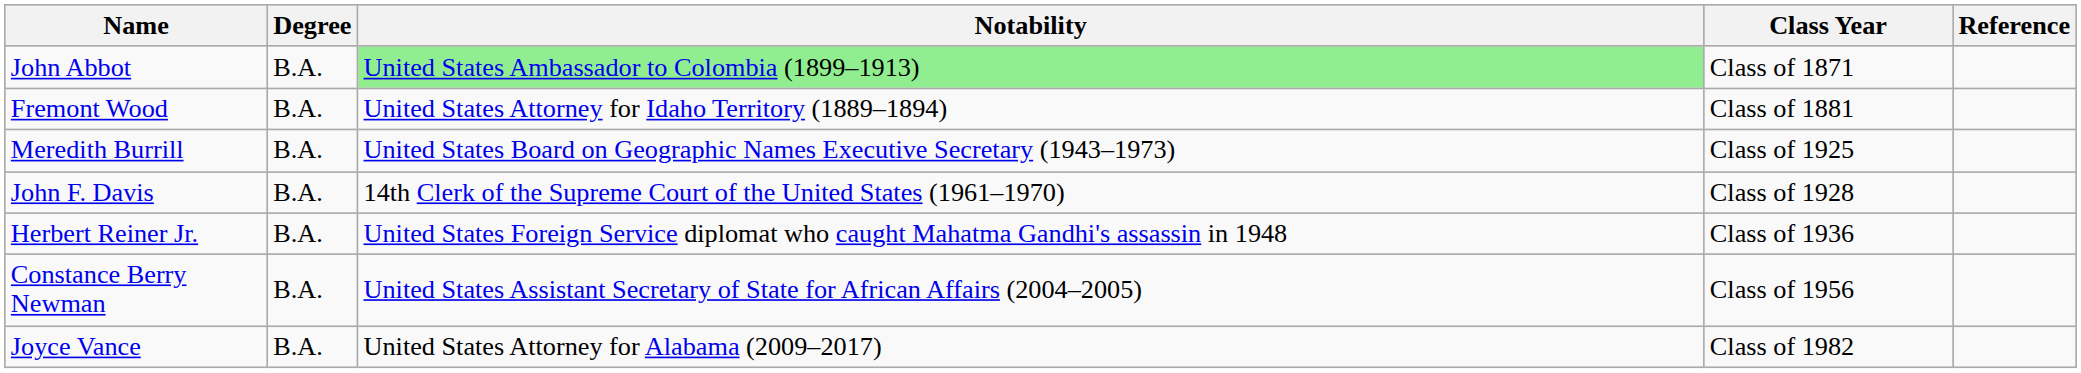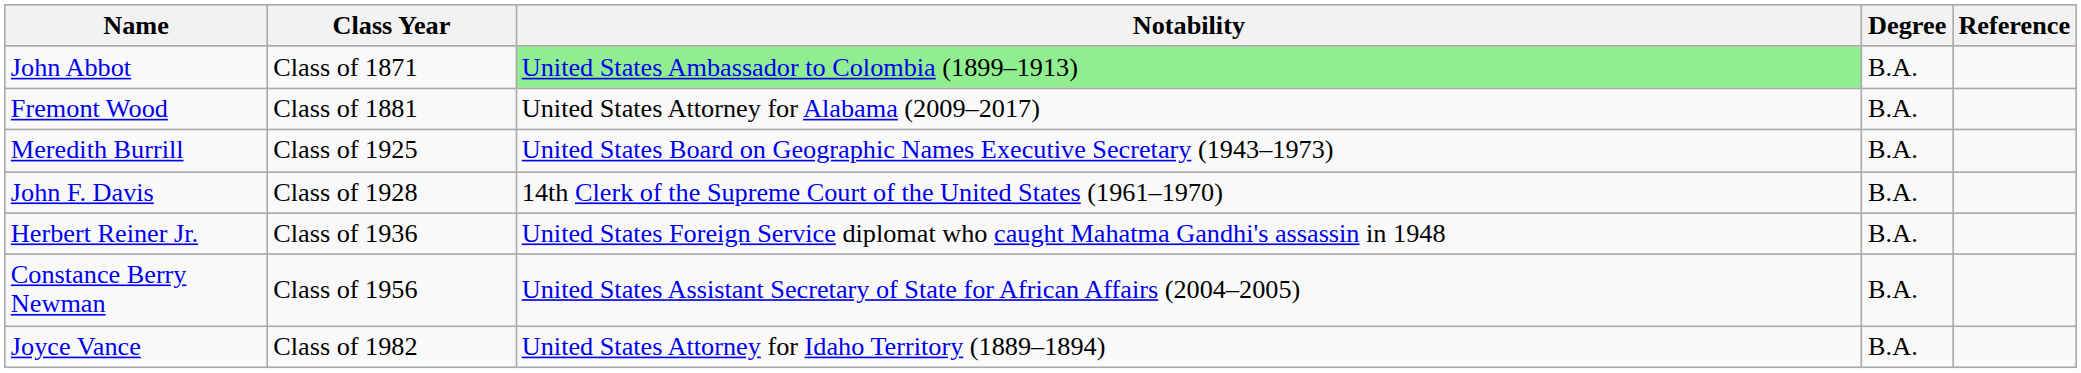 <table class="wikitable" style="width:100%">
 <tr>
 <th style="width:*;">Name</th>
+<th style="width:12%;">Class Year</th>
+<th class="unsortable" style="width:65%;">Notability</th>
 <th>Degree</th>
-<th class="unsortable" style="width:65%;">Notability</th>
-<th style="width:12%;">Class Year</th>
 <th>Reference</th>
 </tr>
 <tr>
 <td><a href='#'>John Abbot</a></td>
+<td>Class of 1871</td>
+<td style="background: lightgreen;"><a href='#'>United States Ambassador to Colombia</a> (1899–1913)</td>
 <td>B.A.</td>
-<td style="background: lightgreen;"><a href='#'>United States Ambassador to Colombia</a> (1899–1913)</td>
-<td>Class of 1871</td>
 <td></td>
 </tr>
 <tr>
 <td><a href='#'>Fremont Wood</a></td>
+<td>Class of 1881</td>
+<td>United States Attorney for <a href='#'>Alabama</a> (2009–2017)</td>
 <td>B.A.</td>
-<td><a href='#'>United States Attorney</a> for <a href='#'>Idaho Territory</a> (1889–1894)</td>
-<td>Class of 1881</td>
 <td></td>
 </tr>
 <tr>
 <td><a href='#'>Meredith Burrill</a></td>
+<td>Class of 1925</td>
+<td><a href='#'>United States Board on Geographic Names Executive Secretary</a> (1943–1973)</td>
 <td>B.A.</td>
-<td><a href='#'>United States Board on Geographic Names Executive Secretary</a> (1943–1973)</td>
-<td>Class of 1925</td>
 <td></td>
 </tr>
 <tr>
 <td><a href='#'>John F. Davis</a></td>
+<td>Class of 1928</td>
+<td>14th <a href='#'>Clerk of the Supreme Court of the United States</a> (1961–1970)</td>
 <td>B.A.</td>
-<td>14th <a href='#'>Clerk of the Supreme Court of the United States</a> (1961–1970)</td>
-<td>Class of 1928</td>
 <td></td>
 </tr>
 <tr>
 <td><a href='#'>Herbert Reiner Jr.</a></td>
+<td>Class of 1936</td>
+<td><a href='#'>United States Foreign Service</a> diplomat who <a href='#'>caught Mahatma Gandhi's assassin</a> in 1948</td>
 <td>B.A.</td>
-<td><a href='#'>United States Foreign Service</a> diplomat who <a href='#'>caught Mahatma Gandhi's assassin</a> in 1948</td>
-<td>Class of 1936</td>
 <td></td>
 </tr>
 <tr>
 <td><a href='#'>Constance Berry Newman</a></td>
+<td>Class of 1956</td>
+<td><a href='#'>United States Assistant Secretary of State for African Affairs</a> (2004–2005)</td>
 <td>B.A.</td>
-<td><a href='#'>United States Assistant Secretary of State for African Affairs</a> (2004–2005)</td>
-<td>Class of 1956</td>
 <td></td>
 </tr>
 <tr>
 <td><a href='#'>Joyce Vance</a></td>
+<td>Class of 1982</td>
+<td><a href='#'>United States Attorney</a> for <a href='#'>Idaho Territory</a> (1889–1894)</td>
 <td>B.A.</td>
-<td>United States Attorney for <a href='#'>Alabama</a> (2009–2017)</td>
-<td>Class of 1982</td>
 <td></td>
 </tr>
 </table>
